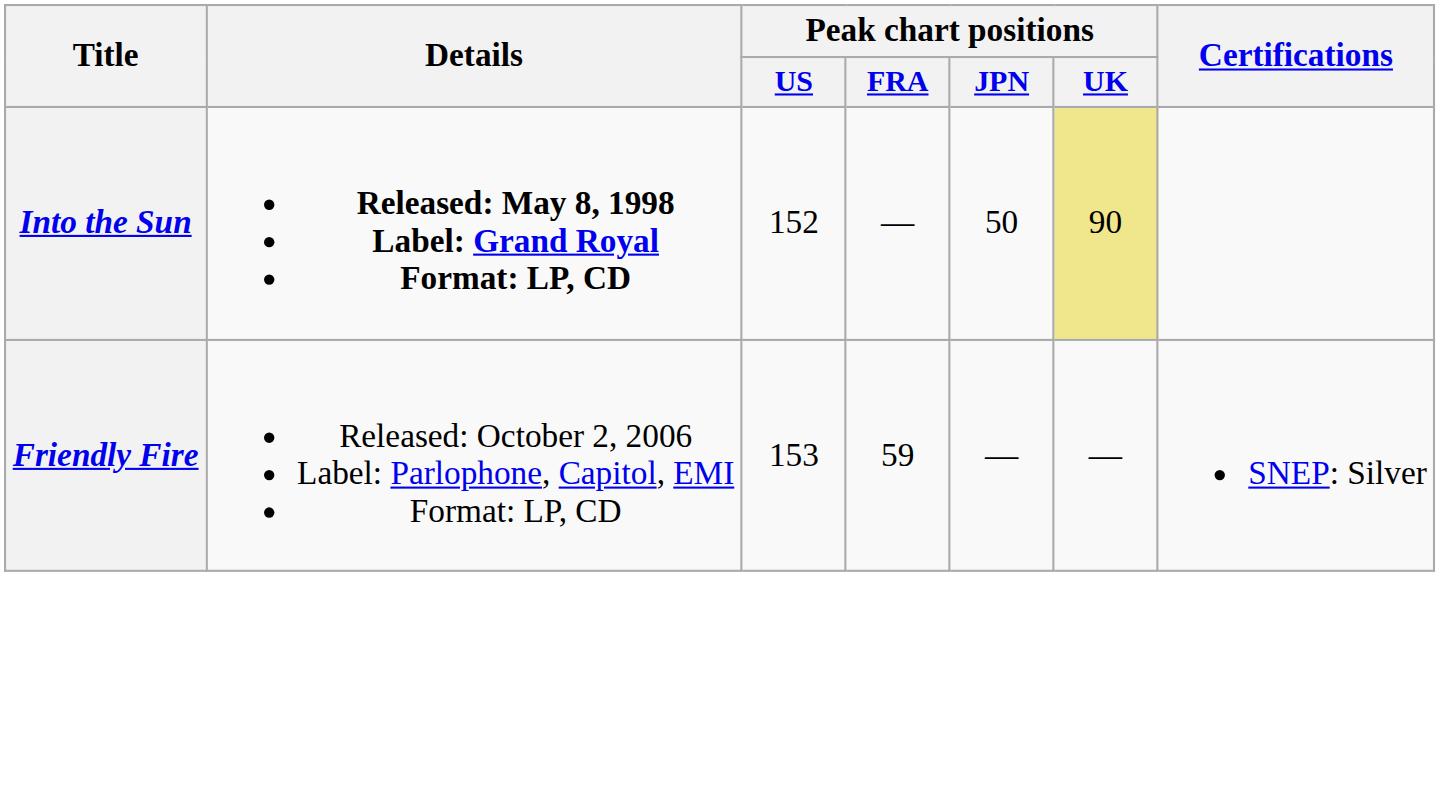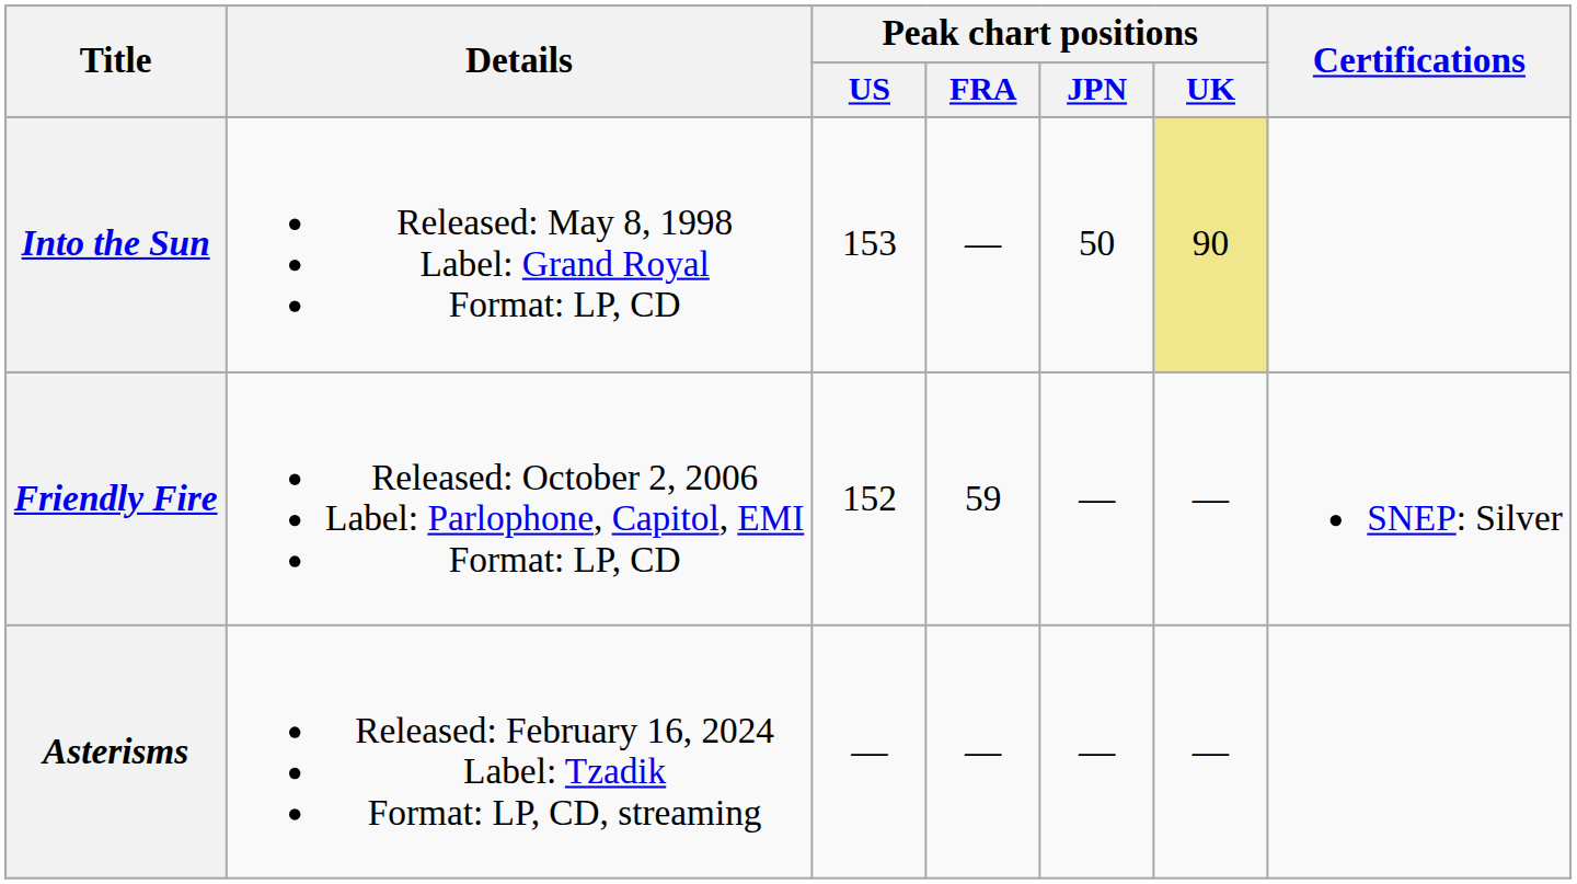 <table class="wikitable plainrowheaders" style="text-align:center;">
 <tr>
 <th rowspan="2">Title</th>
 <th rowspan="2">Details</th>
 <th colspan="4">Peak chart positions</th>
 <th rowspan="2"><a href='#'>Certifications</a></th>
 </tr>
 <tr>
 <th scope="col" style="width:3em;font-size:90%;"><a href='#'>US</a><br></th>
 <th scope="col" style="width:3em;font-size:90%;"><a href='#'>FRA</a><br></th>
 <th scope="col" style="width:3em;font-size:90%;"><a href='#'>JPN</a><br></th>
 <th scope="col" style="width:3em;font-size:90%;"><a href='#'>UK</a><br></th>
 </tr>
 <tr>
 <th scope="row"><em><a href='#'>Into the Sun</a></em></th>
-<td><strong><br><ul><li>Released: May 8, 1998</li><li>Label: <a href='#'>Grand Royal</a></li><li>Format: LP, CD</li></ul></strong></td>
-<td>152</td>
+<td><br><ul><li>Released: May 8, 1998</li><li>Label: <a href='#'>Grand Royal</a></li><li>Format: LP, CD</li></ul></td>
+<td>153</td>
 <td>—</td>
 <td>50</td>
 <td style="background: khaki;">90</td>
 <td></td>
 </tr>
 <tr>
 <th scope="row"><em><a href='#'>Friendly Fire</a></em></th>
 <td><br><ul><li>Released: October 2, 2006</li><li>Label: <a href='#'>Parlophone</a>, <a href='#'>Capitol</a>, <a href='#'>EMI</a></li><li>Format: LP, CD</li></ul></td>
-<td>153</td>
+<td>152</td>
 <td>59</td>
 <td>—</td>
 <td>—</td>
 <td><br><ul><li><a href='#'>SNEP</a>: Silver</li></ul></td>
 </tr>
+<tr>
+<th scope="row"><em>Asterisms</em></th>
+<td><br><ul><li>Released: February 16, 2024</li><li>Label: <a href='#'>Tzadik</a></li><li>Format: LP, CD, streaming</li></ul></td>
+<td>—</td>
+<td>—</td>
+<td>—</td>
+<td>—</td>
+<td></td>
+</tr>
 </table>
